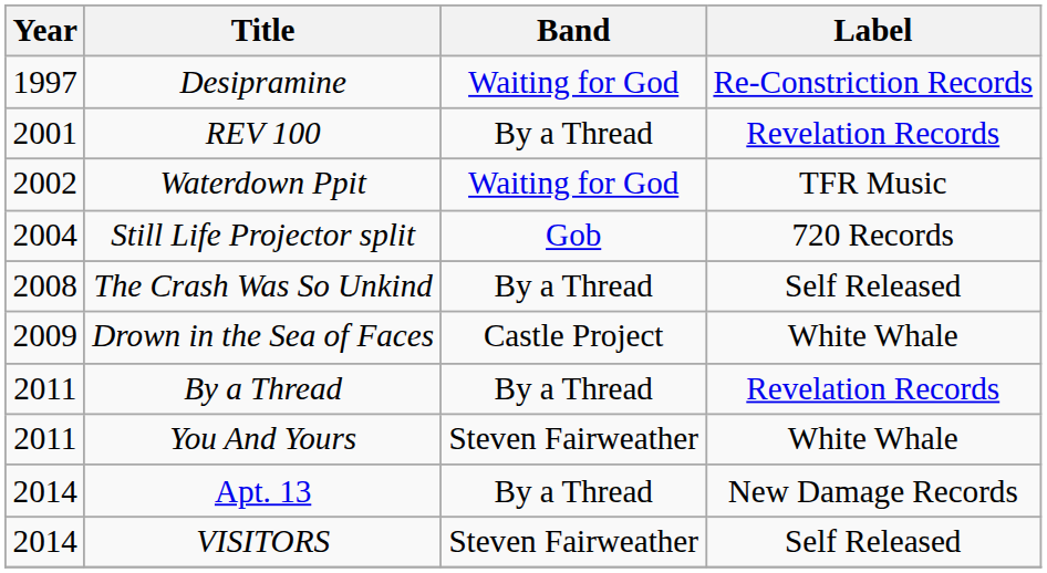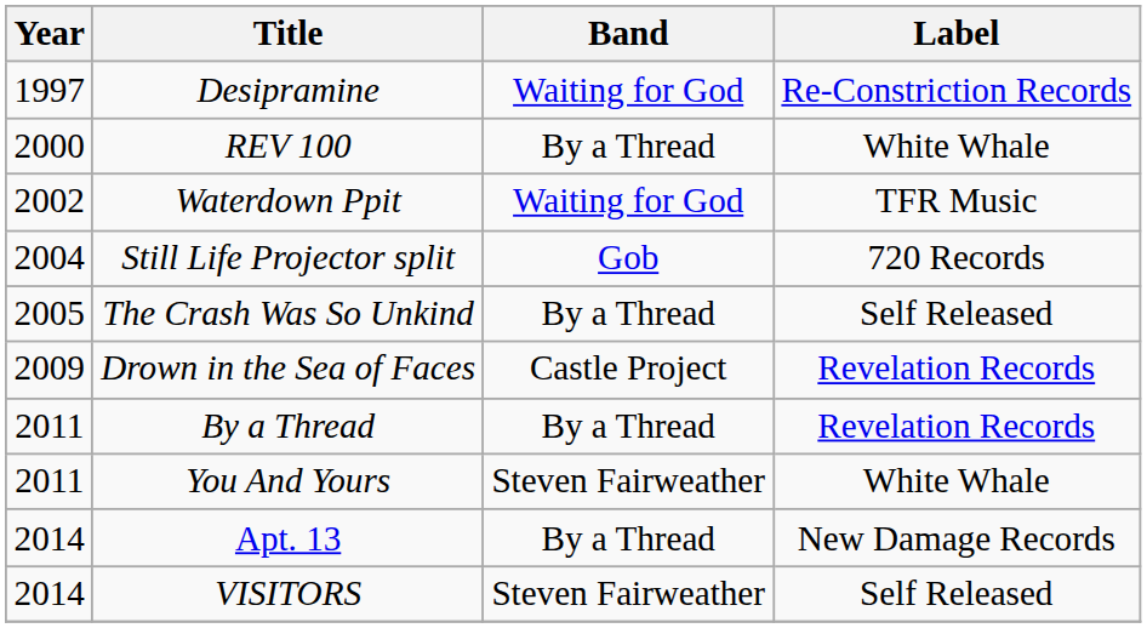 <table class="wikitable" style="text-align:center;">
 <tr>
 <th>Year</th>
 <th>Title</th>
 <th>Band</th>
 <th>Label</th>
 </tr>
 <tr>
 <td>1997</td>
 <td><em>Desipramine </em></td>
 <td><a href='#'>Waiting for God</a></td>
 <td><a href='#'>Re-Constriction Records</a></td>
 </tr>
 <tr>
-<td>2001</td>
+<td>2000</td>
 <td><em>REV 100 </em></td>
 <td>By a Thread</td>
-<td><a href='#'>Revelation Records</a></td>
+<td>White Whale</td>
 </tr>
 <tr>
 <td>2002</td>
 <td><em>Waterdown Ppit </em></td>
 <td><a href='#'>Waiting for God</a></td>
 <td>TFR Music</td>
 </tr>
 <tr>
 <td>2004</td>
 <td><em>Still Life Projector split</em></td>
 <td><a href='#'>Gob</a></td>
 <td>720 Records</td>
 </tr>
 <tr>
-<td>2008</td>
+<td>2005</td>
 <td><em>The Crash Was So Unkind</em></td>
 <td>By a Thread</td>
 <td>Self Released</td>
 </tr>
 <tr>
 <td>2009</td>
 <td><em>Drown in the Sea of Faces</em></td>
 <td>Castle Project</td>
-<td>White Whale</td>
+<td><a href='#'>Revelation Records</a></td>
 </tr>
 <tr>
 <td>2011</td>
 <td><em>By a Thread</em></td>
 <td>By a Thread</td>
 <td><a href='#'>Revelation Records</a></td>
 </tr>
 <tr>
 <td>2011</td>
 <td><em>You And Yours</em></td>
 <td>Steven Fairweather</td>
 <td>White Whale</td>
 </tr>
 <tr>
 <td>2014</td>
 <td><a href='#'>Apt. 13</a></td>
 <td>By a Thread</td>
 <td>New Damage Records</td>
 </tr>
 <tr>
 <td>2014</td>
 <td><em>VISITORS</em></td>
 <td>Steven Fairweather</td>
 <td>Self Released</td>
 </tr>
 <tr>
 </tr>
 </table>
